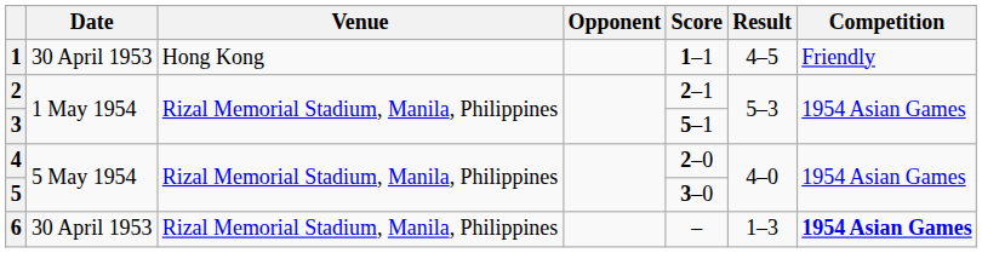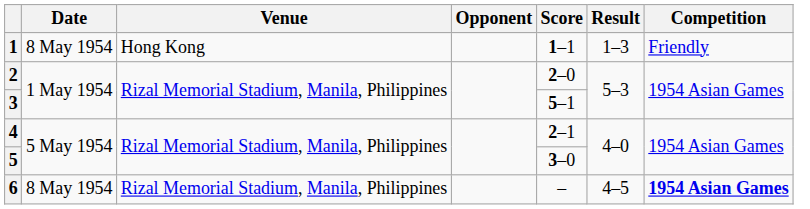 <table class="wikitable sortable">
 <tr>
 <th scope="col"></th>
 <th scope="col">Date</th>
 <th scope="col">Venue</th>
 <th scope="col">Opponent</th>
 <th scope="col">Score</th>
 <th scope="col">Result</th>
 <th scope="col">Competition</th>
 </tr>
 <tr>
 <th>1</th>
-<td>30 April 1953</td>
+<td>8 May 1954</td>
 <td>Hong Kong</td>
 <td></td>
 <td align="center"><strong>1</strong>–1</td>
-<td align="center">4–5</td>
+<td align="center">1–3</td>
 <td><a href='#'>Friendly</a></td>
 </tr>
 <tr>
 <th>2</th>
 <td rowspan="2">1 May 1954</td>
 <td rowspan="2"><a href='#'>Rizal Memorial Stadium</a>, <a href='#'>Manila</a>, Philippines</td>
 <td rowspan="2"></td>
-<td align="center"><strong>2</strong>–1</td>
+<td align="center"><strong>2</strong>–0</td>
 <td rowspan="2" align="center">5–3</td>
 <td rowspan="2"><a href='#'>1954 Asian Games</a></td>
 </tr>
 <tr>
 <th>3</th>
 <td align="center"><strong>5</strong>–1</td>
 </tr>
 <tr>
 <th>4</th>
 <td rowspan="2">5 May 1954</td>
 <td rowspan="2"><a href='#'>Rizal Memorial Stadium</a>, <a href='#'>Manila</a>, Philippines</td>
 <td rowspan="2"></td>
-<td align="center"><strong>2</strong>–0</td>
+<td align="center"><strong>2</strong>–1</td>
 <td rowspan="2" align="center">4–0</td>
 <td rowspan="2"><a href='#'>1954 Asian Games</a></td>
 </tr>
 <tr>
 <th>5</th>
 <td align="center"><strong>3</strong>–0</td>
 </tr>
 <tr>
 <th>6</th>
-<td>30 April 1953</td>
+<td>8 May 1954</td>
 <td><a href='#'>Rizal Memorial Stadium</a>, <a href='#'>Manila</a>, Philippines</td>
 <td></td>
 <td align="center">–</td>
-<td align="center">1–3</td>
+<td align="center">4–5</td>
 <td><strong><a href='#'>1954 Asian Games</a></strong></td>
 </tr>
 </table>
